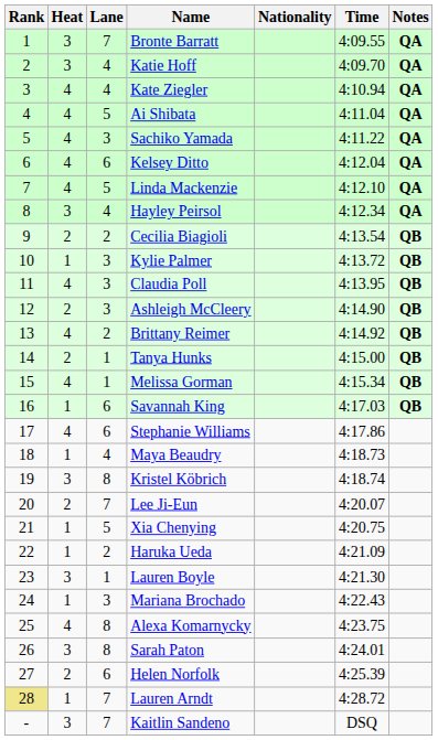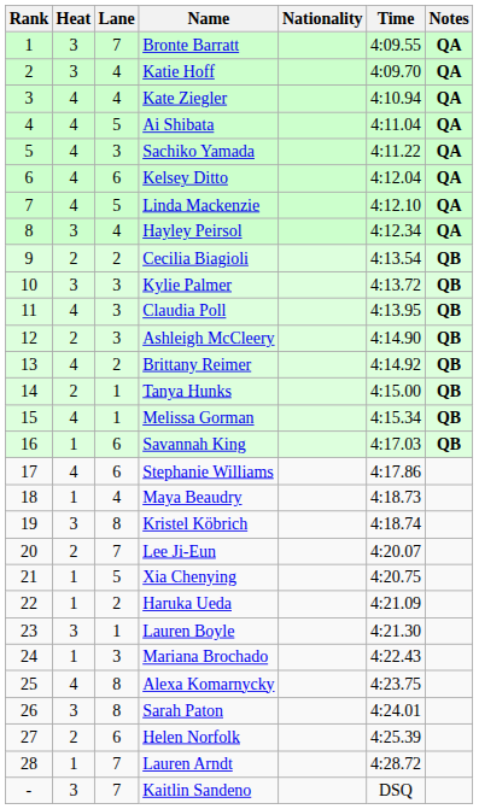 <table class="wikitable sortable" style="text-align:center">
 <tr>
 <th>Rank</th>
 <th>Heat</th>
 <th>Lane</th>
 <th>Name</th>
 <th>Nationality</th>
 <th>Time</th>
 <th>Notes</th>
 </tr>
 <tr bgcolor=ccffcc>
 <td>1</td>
 <td>3</td>
 <td>7</td>
 <td align=left><a href='#'>Bronte Barratt</a></td>
 <td align=left></td>
 <td>4:09.55</td>
 <td><strong>QA</strong></td>
 </tr>
 <tr bgcolor=ccffcc>
 <td>2</td>
 <td>3</td>
 <td>4</td>
 <td align=left><a href='#'>Katie Hoff</a></td>
 <td align=left></td>
 <td>4:09.70</td>
 <td><strong>QA</strong></td>
 </tr>
 <tr bgcolor=ccffcc>
 <td>3</td>
 <td>4</td>
 <td>4</td>
 <td align=left><a href='#'>Kate Ziegler</a></td>
 <td align=left></td>
 <td>4:10.94</td>
 <td><strong>QA</strong></td>
 </tr>
 <tr bgcolor=ccffcc>
 <td>4</td>
 <td>4</td>
 <td>5</td>
 <td align=left><a href='#'>Ai Shibata</a></td>
 <td align=left></td>
 <td>4:11.04</td>
 <td><strong>QA</strong></td>
 </tr>
 <tr bgcolor=ccffcc>
 <td>5</td>
 <td>4</td>
 <td>3</td>
 <td align=left><a href='#'>Sachiko Yamada</a></td>
 <td align=left></td>
 <td>4:11.22</td>
 <td><strong>QA</strong></td>
 </tr>
 <tr bgcolor=ccffcc>
 <td>6</td>
 <td>4</td>
 <td>6</td>
 <td align=left><a href='#'>Kelsey Ditto</a></td>
 <td align=left></td>
 <td>4:12.04</td>
 <td><strong>QA</strong></td>
 </tr>
 <tr bgcolor=ccffcc>
 <td>7</td>
 <td>4</td>
 <td>5</td>
 <td align=left><a href='#'>Linda Mackenzie</a></td>
 <td align=left></td>
 <td>4:12.10</td>
 <td><strong>QA</strong></td>
 </tr>
 <tr bgcolor=ccffcc>
 <td>8</td>
 <td>3</td>
 <td>4</td>
 <td align=left><a href='#'>Hayley Peirsol</a></td>
 <td align=left></td>
 <td>4:12.34</td>
 <td><strong>QA</strong></td>
 </tr>
 <tr bgcolor=ddffdd>
 <td>9</td>
 <td>2</td>
 <td>2</td>
 <td align=left><a href='#'>Cecilia Biagioli</a></td>
 <td align=left></td>
 <td>4:13.54</td>
 <td><strong>QB</strong></td>
 </tr>
 <tr bgcolor=ddffdd>
 <td>10</td>
-<td>1</td>
+<td>3</td>
 <td>3</td>
 <td align=left><a href='#'>Kylie Palmer</a></td>
 <td align=left></td>
 <td>4:13.72</td>
 <td><strong>QB</strong></td>
 </tr>
 <tr bgcolor=ddffdd>
 <td>11</td>
 <td>4</td>
 <td>3</td>
 <td align=left><a href='#'>Claudia Poll</a></td>
 <td align=left></td>
 <td>4:13.95</td>
 <td><strong>QB</strong></td>
 </tr>
 <tr bgcolor=ddffdd>
 <td>12</td>
 <td>2</td>
 <td>3</td>
 <td align=left><a href='#'>Ashleigh McCleery</a></td>
 <td align=left></td>
 <td>4:14.90</td>
 <td><strong>QB</strong></td>
 </tr>
 <tr bgcolor=ddffdd>
 <td>13</td>
 <td>4</td>
 <td>2</td>
 <td align=left><a href='#'>Brittany Reimer</a></td>
 <td align=left></td>
 <td>4:14.92</td>
 <td><strong>QB</strong></td>
 </tr>
 <tr bgcolor=ddffdd>
 <td>14</td>
 <td>2</td>
 <td>1</td>
 <td align=left><a href='#'>Tanya Hunks</a></td>
 <td align=left></td>
 <td>4:15.00</td>
 <td><strong>QB</strong></td>
 </tr>
 <tr bgcolor=ddffdd>
 <td>15</td>
 <td>4</td>
 <td>1</td>
 <td align=left><a href='#'>Melissa Gorman</a></td>
 <td align=left></td>
 <td>4:15.34</td>
 <td><strong>QB</strong></td>
 </tr>
 <tr bgcolor=ddffdd>
 <td>16</td>
 <td>1</td>
 <td>6</td>
 <td align=left><a href='#'>Savannah King</a></td>
 <td align=left></td>
 <td>4:17.03</td>
 <td><strong>QB</strong></td>
 </tr>
 <tr>
 <td>17</td>
 <td>4</td>
 <td>6</td>
 <td align=left><a href='#'>Stephanie Williams</a></td>
 <td align=left></td>
 <td>4:17.86</td>
 <td></td>
 </tr>
 <tr>
 <td>18</td>
 <td>1</td>
 <td>4</td>
 <td align=left><a href='#'>Maya Beaudry</a></td>
 <td align=left></td>
 <td>4:18.73</td>
 <td></td>
 </tr>
 <tr>
 <td>19</td>
 <td>3</td>
 <td>8</td>
 <td align=left><a href='#'>Kristel Köbrich</a></td>
 <td align=left></td>
 <td>4:18.74</td>
 <td></td>
 </tr>
 <tr>
 <td>20</td>
 <td>2</td>
 <td>7</td>
 <td align=left><a href='#'>Lee Ji-Eun</a></td>
 <td align=left></td>
 <td>4:20.07</td>
 <td></td>
 </tr>
 <tr>
 <td>21</td>
 <td>1</td>
 <td>5</td>
 <td align=left><a href='#'>Xia Chenying</a></td>
 <td align=left></td>
 <td>4:20.75</td>
 <td></td>
 </tr>
 <tr>
 <td>22</td>
 <td>1</td>
 <td>2</td>
 <td align=left><a href='#'>Haruka Ueda</a></td>
 <td align=left></td>
 <td>4:21.09</td>
 <td></td>
 </tr>
 <tr>
 <td>23</td>
 <td>3</td>
 <td>1</td>
 <td align=left><a href='#'>Lauren Boyle</a></td>
 <td align=left></td>
 <td>4:21.30</td>
 <td></td>
 </tr>
 <tr>
 <td>24</td>
 <td>1</td>
 <td>3</td>
 <td align=left><a href='#'>Mariana Brochado</a></td>
 <td align=left></td>
 <td>4:22.43</td>
 <td></td>
 </tr>
 <tr>
 <td>25</td>
 <td>4</td>
 <td>8</td>
 <td align=left><a href='#'>Alexa Komarnycky</a></td>
 <td align=left></td>
 <td>4:23.75</td>
 <td></td>
 </tr>
 <tr>
 <td>26</td>
 <td>3</td>
 <td>8</td>
 <td align=left><a href='#'>Sarah Paton</a></td>
 <td align=left></td>
 <td>4:24.01</td>
 <td></td>
 </tr>
 <tr>
 <td>27</td>
 <td>2</td>
 <td>6</td>
 <td align=left><a href='#'>Helen Norfolk</a></td>
 <td align=left></td>
 <td>4:25.39</td>
 <td></td>
 </tr>
 <tr>
-<td style="background: khaki;">28</td>
+<td>28</td>
 <td>1</td>
 <td>7</td>
 <td align=left><a href='#'>Lauren Arndt</a></td>
 <td align=left></td>
 <td>4:28.72</td>
 <td></td>
 </tr>
 <tr>
 <td>-</td>
 <td>3</td>
 <td>7</td>
 <td align=left><a href='#'>Kaitlin Sandeno</a></td>
 <td align=left></td>
 <td>DSQ</td>
 <td></td>
 </tr>
 </table>
